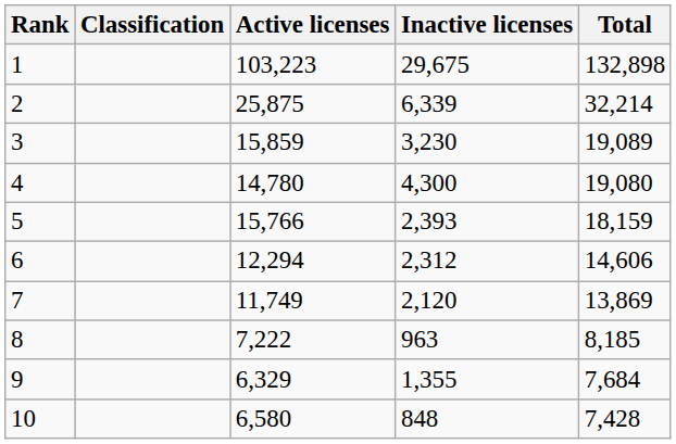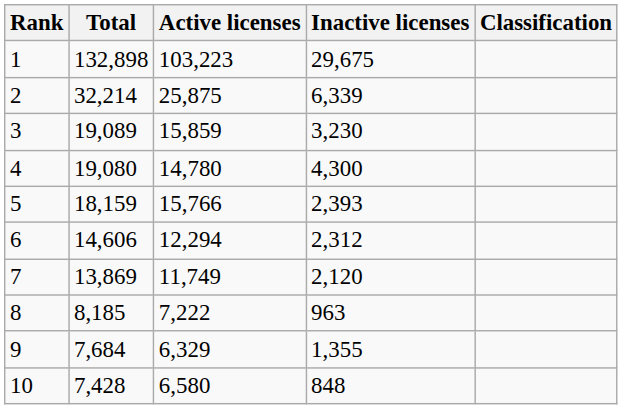 <table class="wikitable">
 <tr>
 <th>Rank</th>
-<th>Classification</th>
+<th>Total</th>
 <th>Active licenses</th>
 <th>Inactive licenses</th>
-<th>Total</th>
+<th>Classification</th>
 </tr>
 <tr>
 <td>1</td>
-<td></td>
+<td>132,898</td>
 <td>103,223</td>
 <td>29,675</td>
-<td>132,898</td>
+<td></td>
 </tr>
 <tr>
 <td>2</td>
-<td></td>
+<td>32,214</td>
 <td>25,875</td>
 <td>6,339</td>
-<td>32,214</td>
+<td></td>
 </tr>
 <tr>
 <td>3</td>
-<td></td>
+<td>19,089</td>
 <td>15,859</td>
 <td>3,230</td>
-<td>19,089</td>
+<td></td>
 </tr>
 <tr>
 <td>4</td>
-<td></td>
+<td>19,080</td>
 <td>14,780</td>
 <td>4,300</td>
-<td>19,080</td>
+<td></td>
 </tr>
 <tr>
 <td>5</td>
-<td></td>
+<td>18,159</td>
 <td>15,766</td>
 <td>2,393</td>
-<td>18,159</td>
+<td></td>
 </tr>
 <tr>
 <td>6</td>
-<td></td>
+<td>14,606</td>
 <td>12,294</td>
 <td>2,312</td>
-<td>14,606</td>
+<td></td>
 </tr>
 <tr>
 <td>7</td>
-<td></td>
+<td>13,869</td>
 <td>11,749</td>
 <td>2,120</td>
-<td>13,869</td>
+<td></td>
 </tr>
 <tr>
 <td>8</td>
-<td></td>
+<td>8,185</td>
 <td>7,222</td>
 <td>963</td>
-<td>8,185</td>
+<td></td>
 </tr>
 <tr>
 <td>9</td>
-<td></td>
+<td>7,684</td>
 <td>6,329</td>
 <td>1,355</td>
-<td>7,684</td>
+<td></td>
 </tr>
 <tr>
 <td>10</td>
-<td></td>
+<td>7,428</td>
 <td>6,580</td>
 <td>848</td>
-<td>7,428</td>
+<td></td>
 </tr>
 </table>
